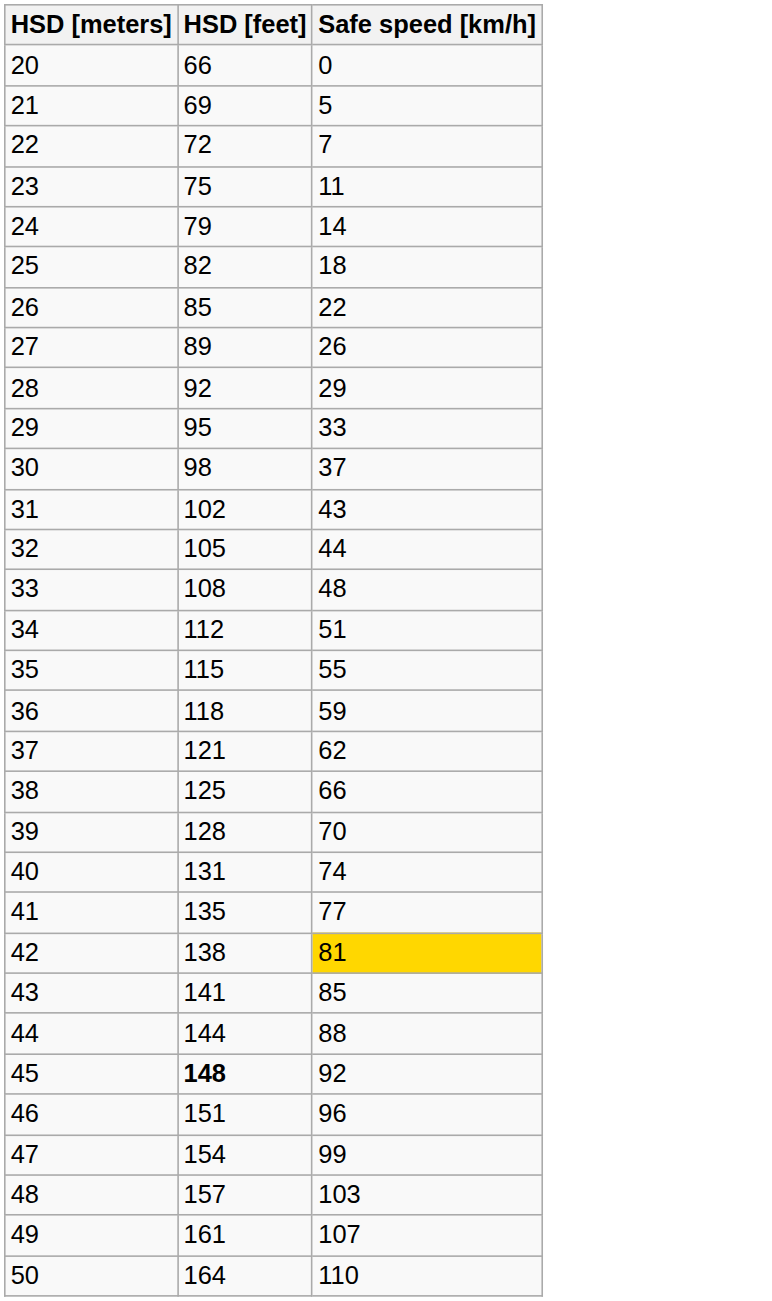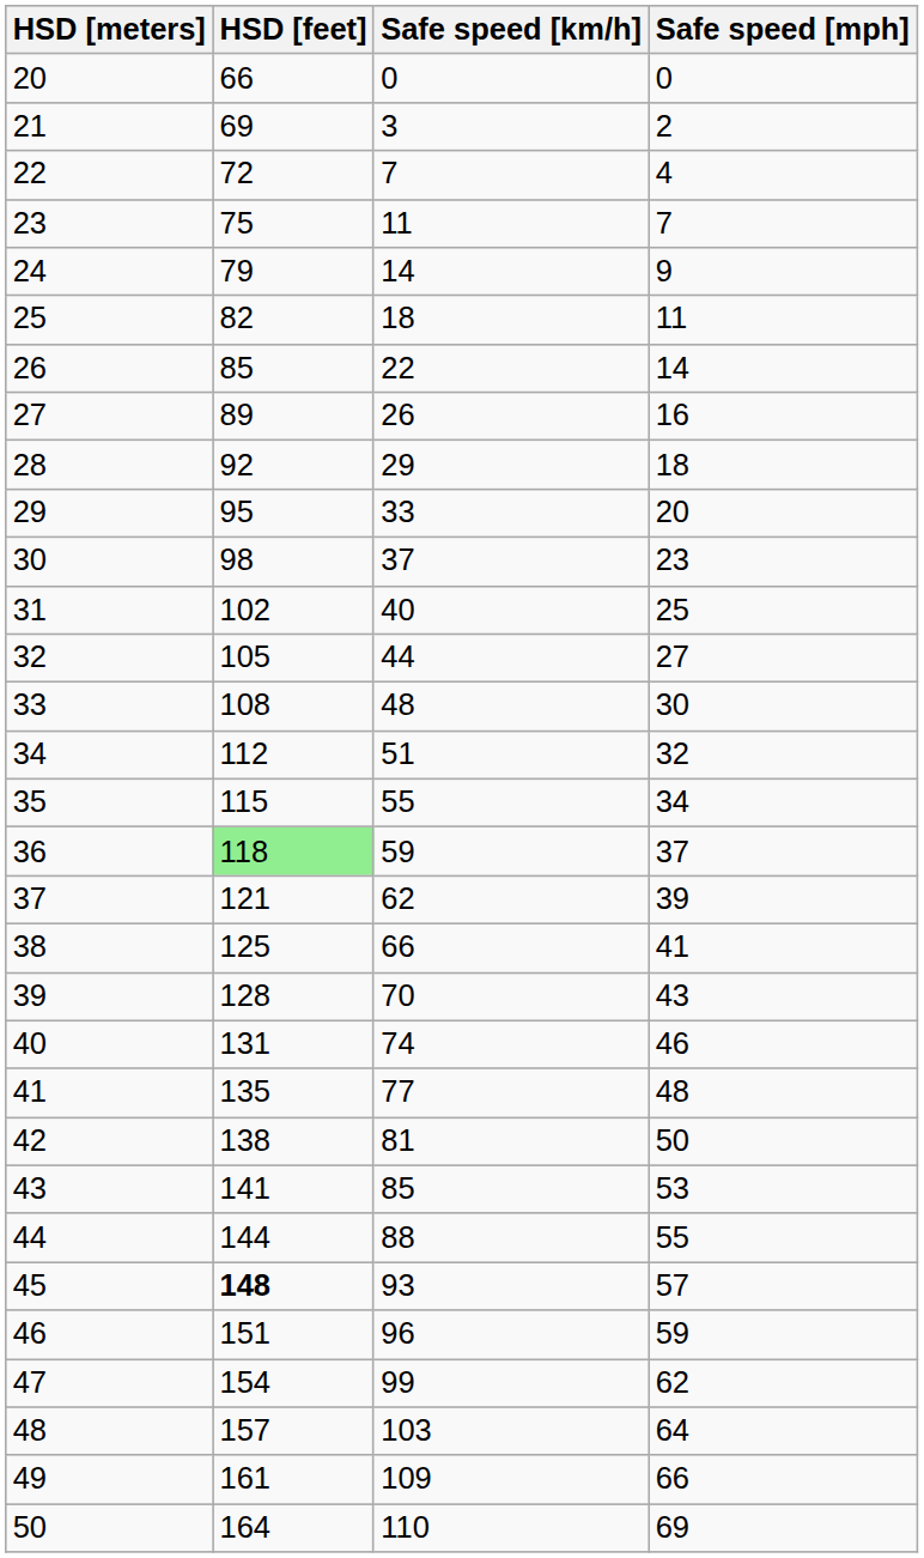 <table class="wikitable">
 <tr>
 <th>HSD [meters]</th>
 <th>HSD [feet]</th>
 <th>Safe speed [km/h]</th>
+<th>Safe speed [mph]</th>
 </tr>
 <tr>
 <td>20</td>
 <td>66</td>
 <td>0</td>
+<td>0</td>
 </tr>
 <tr>
 <td>21</td>
 <td>69</td>
-<td>5</td>
+<td>3</td>
+<td>2</td>
 </tr>
 <tr>
 <td>22</td>
 <td>72</td>
 <td>7</td>
+<td>4</td>
 </tr>
 <tr>
 <td>23</td>
 <td>75</td>
 <td>11</td>
+<td>7</td>
 </tr>
 <tr>
 <td>24</td>
 <td>79</td>
 <td>14</td>
+<td>9</td>
 </tr>
 <tr>
 <td>25</td>
 <td>82</td>
 <td>18</td>
+<td>11</td>
 </tr>
 <tr>
 <td>26</td>
 <td>85</td>
 <td>22</td>
+<td>14</td>
 </tr>
 <tr>
 <td>27</td>
 <td>89</td>
 <td>26</td>
+<td>16</td>
 </tr>
 <tr>
 <td>28</td>
 <td>92</td>
 <td>29</td>
+<td>18</td>
 </tr>
 <tr>
 <td>29</td>
 <td>95</td>
 <td>33</td>
+<td>20</td>
 </tr>
 <tr>
 <td>30</td>
 <td>98</td>
 <td>37</td>
+<td>23</td>
 </tr>
 <tr>
 <td>31</td>
 <td>102</td>
-<td>43</td>
+<td>40</td>
+<td>25</td>
 </tr>
 <tr>
 <td>32</td>
 <td>105</td>
 <td>44</td>
+<td>27</td>
 </tr>
 <tr>
 <td>33</td>
 <td>108</td>
 <td>48</td>
+<td>30</td>
 </tr>
 <tr>
 <td>34</td>
 <td>112</td>
 <td>51</td>
+<td>32</td>
 </tr>
 <tr>
 <td>35</td>
 <td>115</td>
 <td>55</td>
+<td>34</td>
 </tr>
 <tr>
 <td>36</td>
-<td>118</td>
+<td style="background: lightgreen;">118</td>
 <td>59</td>
+<td>37</td>
 </tr>
 <tr>
 <td>37</td>
 <td>121</td>
 <td>62</td>
+<td>39</td>
 </tr>
 <tr>
 <td>38</td>
 <td>125</td>
 <td>66</td>
+<td>41</td>
 </tr>
 <tr>
 <td>39</td>
 <td>128</td>
 <td>70</td>
+<td>43</td>
 </tr>
 <tr>
 <td>40</td>
 <td>131</td>
 <td>74</td>
+<td>46</td>
 </tr>
 <tr>
 <td>41</td>
 <td>135</td>
 <td>77</td>
+<td>48</td>
 </tr>
 <tr>
 <td>42</td>
 <td>138</td>
-<td style="background: gold;">81</td>
+<td>81</td>
+<td>50</td>
 </tr>
 <tr>
 <td>43</td>
 <td>141</td>
 <td>85</td>
+<td>53</td>
 </tr>
 <tr>
 <td>44</td>
 <td>144</td>
 <td>88</td>
+<td>55</td>
 </tr>
 <tr>
 <td>45</td>
 <td><strong>148</strong></td>
-<td>92</td>
+<td>93</td>
+<td>57</td>
 </tr>
 <tr>
 <td>46</td>
 <td>151</td>
 <td>96</td>
+<td>59</td>
 </tr>
 <tr>
 <td>47</td>
 <td>154</td>
 <td>99</td>
+<td>62</td>
 </tr>
 <tr>
 <td>48</td>
 <td>157</td>
 <td>103</td>
+<td>64</td>
 </tr>
 <tr>
 <td>49</td>
 <td>161</td>
-<td>107</td>
+<td>109</td>
+<td>66</td>
 </tr>
 <tr>
 <td>50</td>
 <td>164</td>
 <td>110</td>
+<td>69</td>
 </tr>
 </table>
